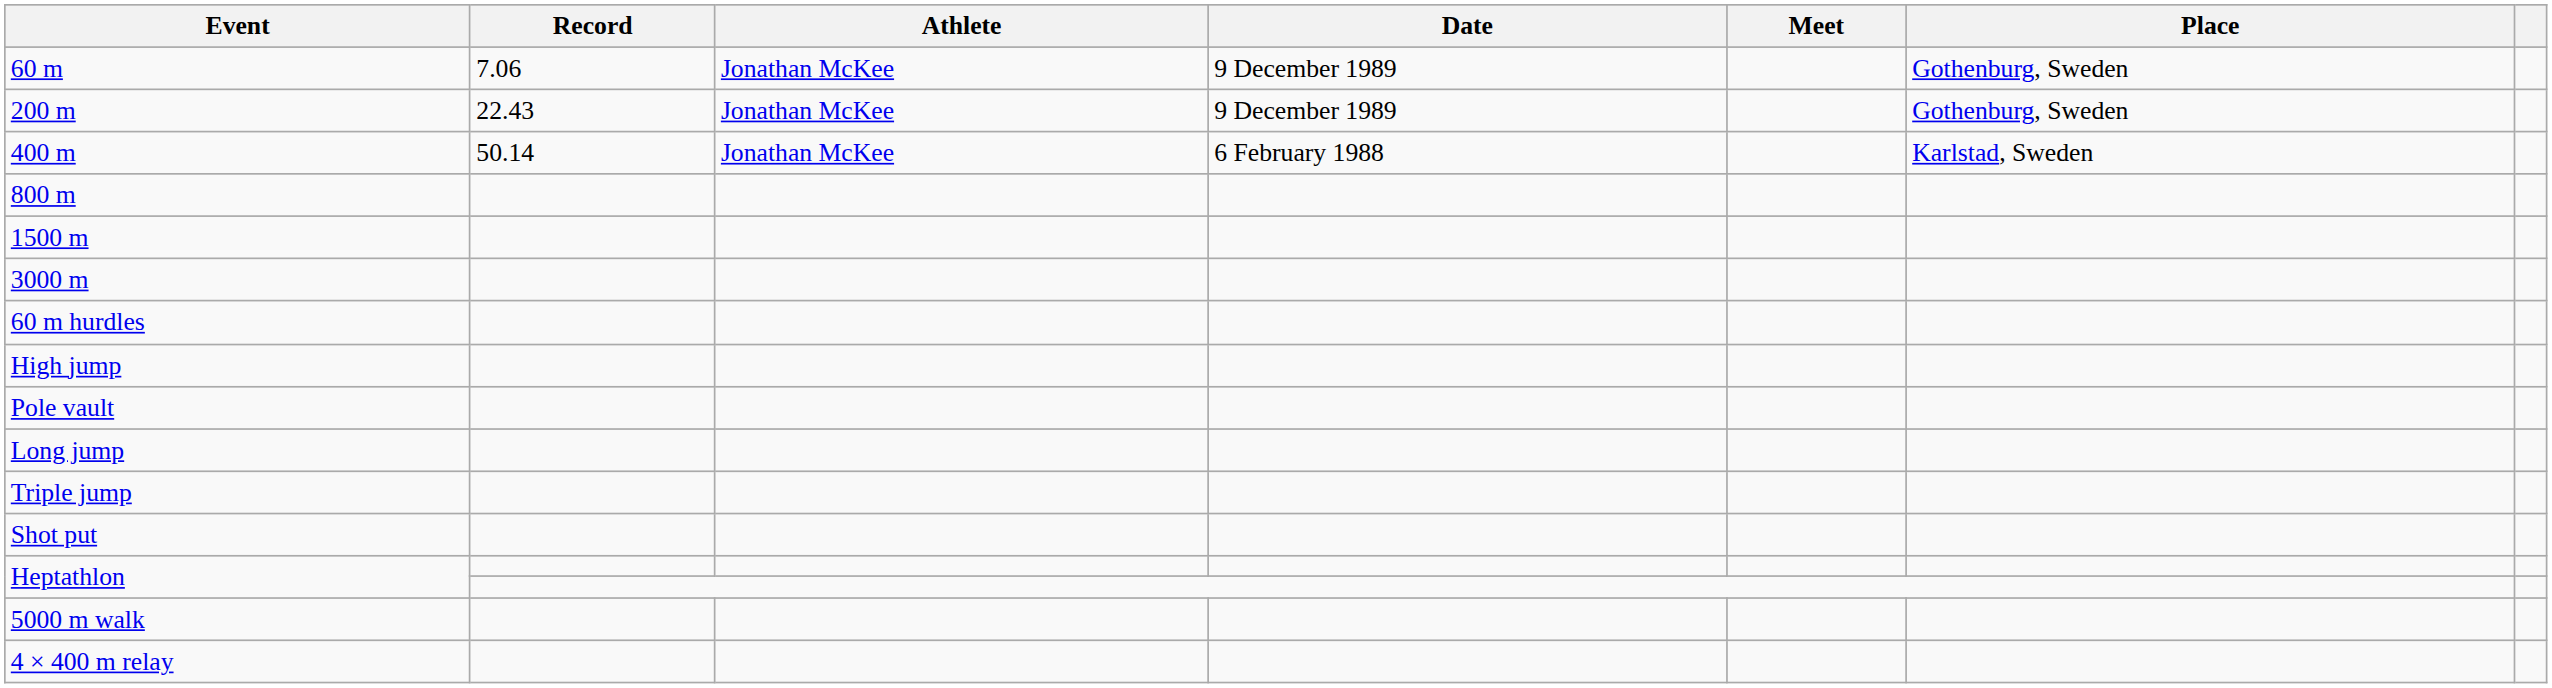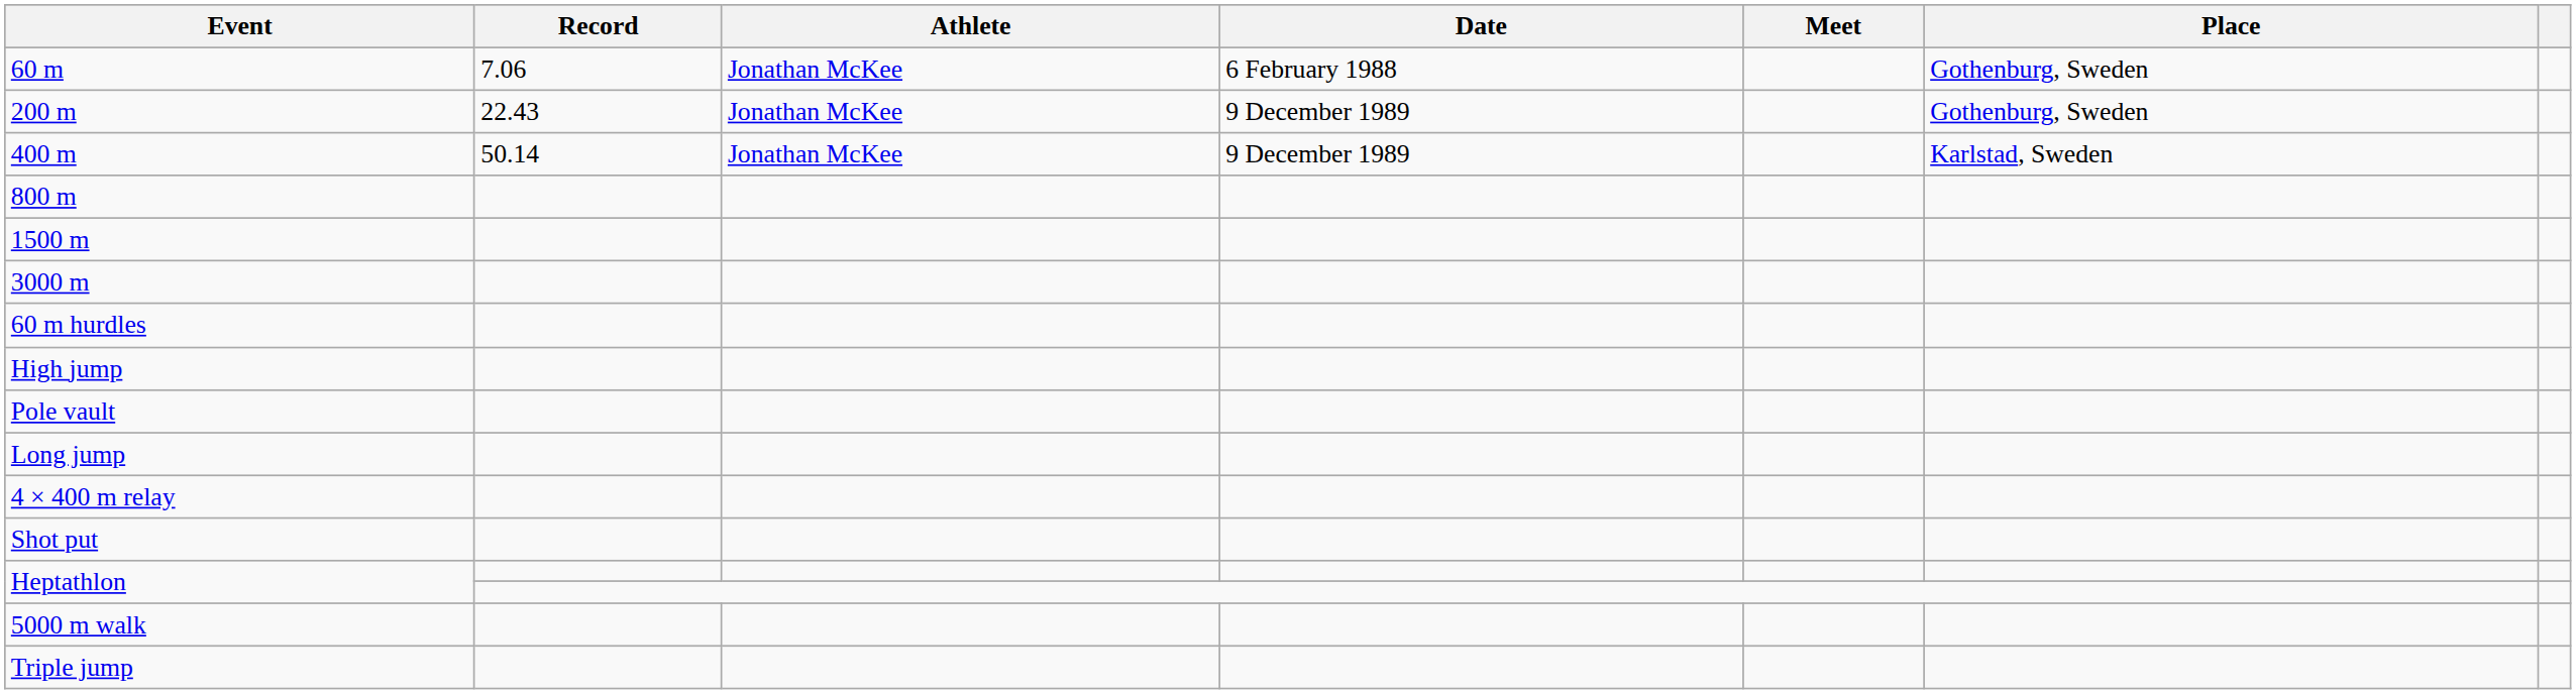 <table class="wikitable" style="font-size:95%; width: 95%;">
 <tr>
 <th>Event</th>
 <th>Record</th>
 <th>Athlete</th>
 <th>Date</th>
 <th>Meet</th>
 <th>Place</th>
 <th></th>
 </tr>
 <tr>
 <td><a href='#'>60 m</a></td>
 <td>7.06</td>
 <td><a href='#'>Jonathan McKee</a></td>
-<td>9 December 1989</td>
+<td>6 February 1988</td>
 <td></td>
 <td><a href='#'>Gothenburg</a>, Sweden</td>
 <td></td>
 </tr>
 <tr>
 <td><a href='#'>200 m</a></td>
 <td>22.43</td>
 <td><a href='#'>Jonathan McKee</a></td>
 <td>9 December 1989</td>
 <td></td>
 <td><a href='#'>Gothenburg</a>, Sweden</td>
 <td></td>
 </tr>
 <tr>
 <td><a href='#'>400 m</a></td>
 <td>50.14</td>
 <td><a href='#'>Jonathan McKee</a></td>
-<td>6 February 1988</td>
+<td>9 December 1989</td>
 <td></td>
 <td><a href='#'>Karlstad</a>, Sweden</td>
 <td></td>
 </tr>
 <tr>
 <td><a href='#'>800 m</a></td>
 <td></td>
 <td></td>
 <td></td>
 <td></td>
 <td></td>
 <td></td>
 </tr>
 <tr>
 <td><a href='#'>1500 m</a></td>
 <td></td>
 <td></td>
 <td></td>
 <td></td>
 <td></td>
 <td></td>
 </tr>
 <tr>
 <td><a href='#'>3000 m</a></td>
 <td></td>
 <td></td>
 <td></td>
 <td></td>
 <td></td>
 <td></td>
 </tr>
 <tr>
 <td><a href='#'>60 m hurdles</a></td>
 <td></td>
 <td></td>
 <td></td>
 <td></td>
 <td></td>
 <td></td>
 </tr>
 <tr>
 <td><a href='#'>High jump</a></td>
 <td></td>
 <td></td>
 <td></td>
 <td></td>
 <td></td>
 <td></td>
 </tr>
 <tr>
 <td><a href='#'>Pole vault</a></td>
 <td></td>
 <td></td>
 <td></td>
 <td></td>
 <td></td>
 <td></td>
 </tr>
 <tr>
 <td><a href='#'>Long jump</a></td>
 <td></td>
 <td></td>
 <td></td>
 <td></td>
 <td></td>
 <td></td>
 </tr>
 <tr>
-<td><a href='#'>Triple jump</a></td>
+<td><a href='#'>4 × 400 m relay</a></td>
 <td></td>
 <td></td>
 <td></td>
 <td></td>
 <td></td>
 <td></td>
 </tr>
 <tr>
 <td><a href='#'>Shot put</a></td>
 <td></td>
 <td></td>
 <td></td>
 <td></td>
 <td></td>
 <td></td>
 </tr>
 <tr>
 <td rowspan=2><a href='#'>Heptathlon</a></td>
 <td></td>
 <td></td>
 <td></td>
 <td></td>
 <td></td>
 <td></td>
 </tr>
 <tr>
 <td colspan=5></td>
 <td></td>
 </tr>
 <tr>
 <td><a href='#'>5000 m walk</a></td>
 <td></td>
 <td></td>
 <td></td>
 <td></td>
 <td></td>
 <td></td>
 </tr>
 <tr>
-<td><a href='#'>4 × 400 m relay</a></td>
+<td><a href='#'>Triple jump</a></td>
 <td></td>
 <td></td>
 <td></td>
 <td></td>
 <td></td>
 <td></td>
 </tr>
 </table>
